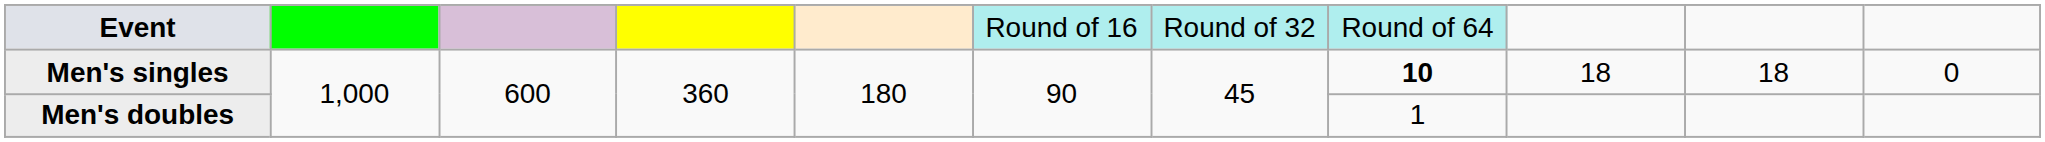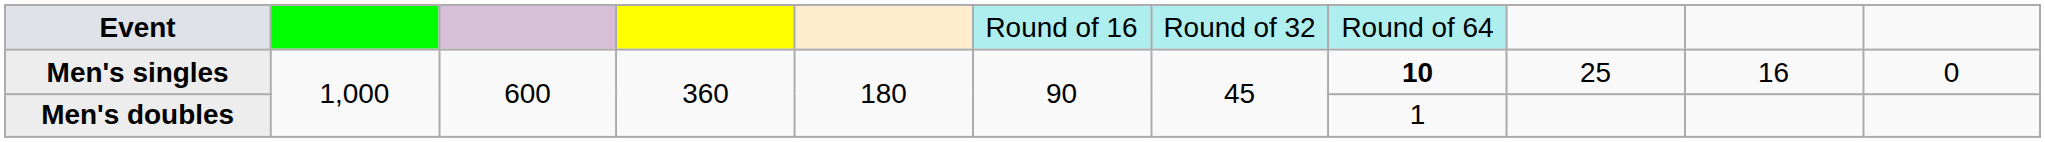 <table class=wikitable style=font-size:90%;text-align:center>
 <tr>
 <td style="width:130px; background:#dfe2e9;"><strong>Event</strong></td>
 <td style="width:80px; background:lime;"></td>
 <td style="width:85px; background:thistle;"></td>
 <td style="width:85px; background:#ff0;"></td>
 <td style="width:85px; background:#ffebcd;"></td>
 <td style="width:85px; background:#afeeee;">Round of 16</td>
 <td style="width:85px; background:#afeeee;">Round of 32</td>
 <td style="width:85px; background:#afeeee;">Round of 64</td>
 <td width=85></td>
 <td width=85></td>
 <td width=85></td>
 </tr>
 <tr>
 <th style="background:#ededed;">Men's singles</th>
 <td rowspan=2>1,000</td>
 <td rowspan=2>600</td>
 <td rowspan=2>360</td>
 <td rowspan=2>180</td>
 <td rowspan=2>90</td>
 <td rowspan=2>45</td>
 <td><strong>10</strong></td>
-<td>18</td>
-<td>18</td>
+<td>25</td>
+<td>16</td>
 <td>0</td>
 </tr>
 <tr>
 <th style="background:#ededed;">Men's doubles</th>
 <td>1</td>
 <td></td>
 <td></td>
 <td></td>
 </tr>
 </table>
